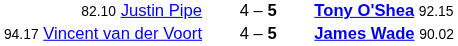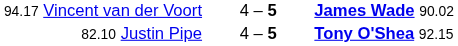 <table style="text-align:center">
 <tr>
 <th width=223></th>
 <th width=100></th>
 <th width=223></th>
 </tr>
 <tr>
+<td align=right><small>94.17</small> <a href='#'>Vincent van der Voort</a> </td>
+<td>4 – <strong>5</strong></td>
+<td align=left> <strong><a href='#'>James Wade</a></strong> <small>90.02</small></td>
+</tr>
+<tr>
 <td align=right><small>82.10</small> <a href='#'>Justin Pipe</a> </td>
 <td>4 – <strong>5</strong></td>
 <td align=left> <strong><a href='#'>Tony O'Shea</a></strong> <small>92.15</small></td>
 </tr>
-<tr>
-<td align=right><small>94.17</small> <a href='#'>Vincent van der Voort</a> </td>
-<td>4 – <strong>5</strong></td>
-<td align=left> <strong><a href='#'>James Wade</a></strong> <small>90.02</small></td>
-</tr>
 </table>
